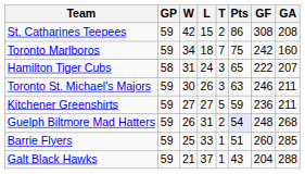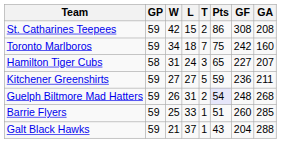 <table class="wikitable">
 <tr>
 <th>Team</th>
 <th>GP</th>
 <th>W</th>
 <th>L</th>
 <th>T</th>
 <th>Pts</th>
 <th>GF</th>
 <th>GA</th>
 </tr>
 <tr>
 <td><a href='#'>St. Catharines Teepees</a></td>
 <td>59</td>
 <td>42</td>
 <td>15</td>
 <td>2</td>
 <td>86</td>
 <td>308</td>
 <td>208</td>
 </tr>
 <tr>
 <td><a href='#'>Toronto Marlboros</a></td>
 <td>59</td>
 <td>34</td>
 <td>18</td>
 <td>7</td>
 <td>75</td>
 <td>242</td>
 <td>160</td>
 </tr>
 <tr>
 <td><a href='#'>Hamilton Tiger Cubs</a></td>
 <td>58</td>
 <td>31</td>
 <td>24</td>
 <td>3</td>
 <td>65</td>
-<td>222</td>
+<td>227</td>
 <td>207</td>
-</tr>
-<tr>
-<td><a href='#'>Toronto St. Michael's Majors</a></td>
-<td>59</td>
-<td>30</td>
-<td>26</td>
-<td>3</td>
-<td>63</td>
-<td>246</td>
-<td>211</td>
 </tr>
 <tr>
 <td><a href='#'>Kitchener Greenshirts</a></td>
 <td>59</td>
 <td>27</td>
 <td>27</td>
 <td>5</td>
 <td>59</td>
 <td>236</td>
 <td>211</td>
 </tr>
 <tr>
 <td><a href='#'>Guelph Biltmore Mad Hatters</a></td>
 <td>59</td>
 <td>26</td>
 <td>31</td>
 <td>2</td>
 <td style="background: lavender;">54</td>
 <td>248</td>
 <td>268</td>
 </tr>
 <tr>
 <td><a href='#'>Barrie Flyers</a></td>
 <td>59</td>
 <td>25</td>
 <td>33</td>
 <td>1</td>
 <td>51</td>
 <td>260</td>
 <td>285</td>
 </tr>
 <tr>
 <td><a href='#'>Galt Black Hawks</a></td>
 <td>59</td>
 <td>21</td>
 <td>37</td>
 <td>1</td>
 <td>43</td>
 <td>204</td>
 <td>288</td>
 </tr>
 </table>
